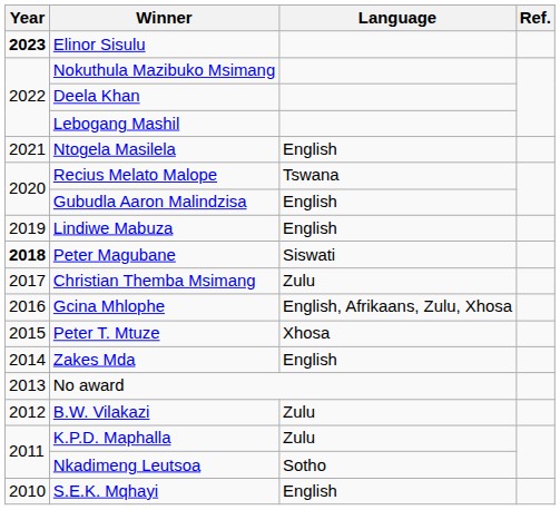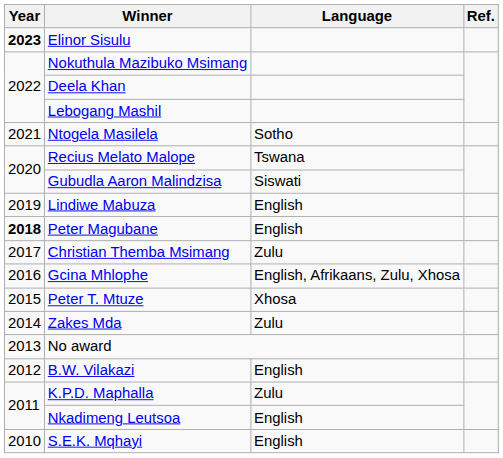 <table class="wikitable sortable">
 <tr>
 <th>Year</th>
 <th>Winner</th>
 <th>Language</th>
 <th>Ref.</th>
 </tr>
 <tr>
 <td><strong>2023</strong></td>
 <td><a href='#'>Elinor Sisulu</a></td>
 <td></td>
 <td></td>
 </tr>
 <tr>
 <td rowspan="3">2022</td>
 <td><a href='#'>Nokuthula Mazibuko Msimang</a></td>
 <td></td>
 <td rowspan="3"></td>
 </tr>
 <tr>
 <td><a href='#'>Deela Khan</a></td>
 <td></td>
 </tr>
 <tr>
 <td><a href='#'>Lebogang Mashil</a></td>
 <td></td>
 </tr>
 <tr>
 <td>2021</td>
 <td><a href='#'>Ntogela Masilela</a></td>
-<td>English</td>
+<td>Sotho</td>
 <td></td>
 </tr>
 <tr>
 <td rowspan="2">2020</td>
 <td><a href='#'>Recius Melato Malope</a></td>
 <td>Tswana</td>
 <td rowspan="2"></td>
 </tr>
 <tr>
 <td><a href='#'>Gubudla Aaron Malindzisa</a></td>
-<td>English</td>
+<td>Siswati</td>
 </tr>
 <tr>
 <td>2019</td>
 <td><a href='#'>Lindiwe Mabuza</a></td>
 <td>English</td>
 <td></td>
 </tr>
 <tr>
 <td><strong>2018</strong></td>
 <td><a href='#'>Peter Magubane</a></td>
-<td>Siswati</td>
+<td>English</td>
 <td></td>
 </tr>
 <tr>
 <td>2017</td>
 <td><a href='#'>Christian Themba Msimang</a></td>
 <td>Zulu</td>
 <td></td>
 </tr>
 <tr>
 <td>2016</td>
 <td><a href='#'>Gcina Mhlophe</a></td>
 <td>English, Afrikaans, Zulu, Xhosa</td>
 <td></td>
 </tr>
 <tr>
 <td>2015</td>
 <td><a href='#'>Peter T. Mtuze</a></td>
 <td>Xhosa</td>
 <td></td>
 </tr>
 <tr>
 <td>2014</td>
 <td><a href='#'>Zakes Mda</a></td>
-<td>English</td>
+<td>Zulu</td>
 <td></td>
 </tr>
 <tr>
 <td>2013</td>
 <td colspan="2">No award</td>
 <td></td>
 </tr>
 <tr>
 <td>2012</td>
 <td><a href='#'>B.W. Vilakazi</a></td>
-<td>Zulu</td>
+<td>English</td>
 <td></td>
 </tr>
 <tr>
 <td rowspan="2">2011</td>
 <td><a href='#'>K.P.D. Maphalla</a></td>
 <td>Zulu</td>
 <td rowspan="2"></td>
 </tr>
 <tr>
 <td><a href='#'>Nkadimeng Leutsoa</a></td>
-<td>Sotho</td>
+<td>English</td>
 </tr>
 <tr>
 <td>2010</td>
 <td><a href='#'>S.E.K. Mqhayi</a></td>
 <td>English</td>
 <td></td>
 </tr>
 </table>
